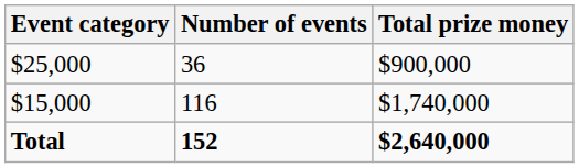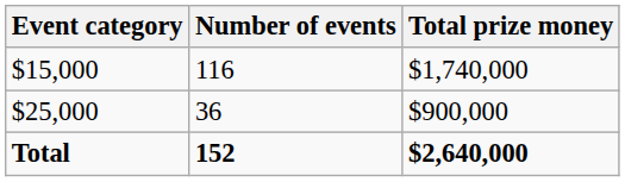 <table class="wikitable">
 <tr>
 <th>Event category</th>
 <th>Number of events</th>
 <th>Total prize money</th>
 </tr>
 <tr>
+<td>$15,000</td>
+<td>116</td>
+<td>$1,740,000</td>
+</tr>
+<tr>
 <td>$25,000</td>
 <td>36</td>
 <td>$900,000</td>
-</tr>
-<tr>
-<td>$15,000</td>
-<td>116</td>
-<td>$1,740,000</td>
 </tr>
 <tr>
 <td><strong>Total</strong></td>
 <td><strong>152</strong></td>
 <td><strong>$2,640,000</strong></td>
 </tr>
 </table>
